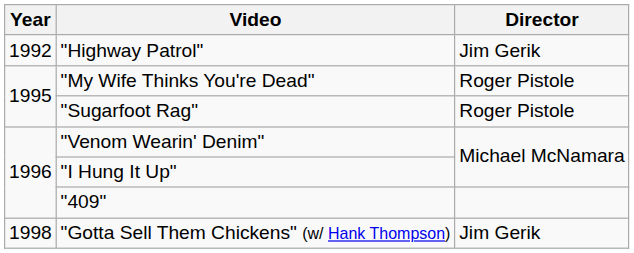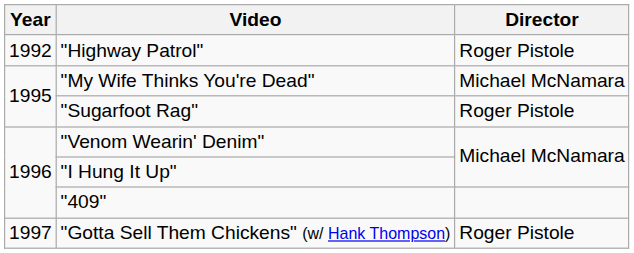 <table class="wikitable">
 <tr>
 <th>Year</th>
 <th>Video</th>
 <th>Director</th>
 </tr>
 <tr>
 <td>1992</td>
 <td>"Highway Patrol"</td>
-<td>Jim Gerik</td>
+<td>Roger Pistole</td>
 </tr>
 <tr>
 <td rowspan="2">1995</td>
 <td>"My Wife Thinks You're Dead"</td>
-<td>Roger Pistole</td>
+<td>Michael McNamara</td>
 </tr>
 <tr>
 <td>"Sugarfoot Rag"</td>
 <td>Roger Pistole</td>
 </tr>
 <tr>
 <td rowspan="3">1996</td>
 <td>"Venom Wearin' Denim"</td>
 <td rowspan="2">Michael McNamara</td>
 </tr>
 <tr>
 <td>"I Hung It Up"</td>
 </tr>
 <tr>
 <td>"409"</td>
 <td></td>
 </tr>
 <tr>
-<td>1998</td>
+<td>1997</td>
 <td>"Gotta Sell Them Chickens" <small>(w/ <a href='#'>Hank Thompson</a>)</small></td>
-<td>Jim Gerik</td>
+<td>Roger Pistole</td>
 </tr>
 </table>
